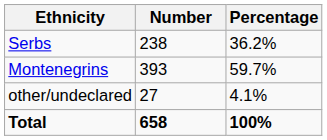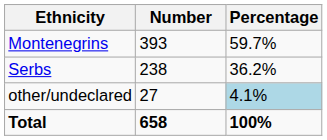 <table class="wikitable">
 <tr>
 <th width="100px">Ethnicity</th>
 <th width="80px">Number</th>
 <th width="80px">Percentage</th>
 </tr>
 <tr>
+<td><a href='#'>Montenegrins</a></td>
+<td>393</td>
+<td>59.7%</td>
+</tr>
+<tr>
 <td><a href='#'>Serbs</a></td>
 <td>238</td>
 <td>36.2%</td>
 </tr>
 <tr>
-<td><a href='#'>Montenegrins</a></td>
-<td>393</td>
-<td>59.7%</td>
-</tr>
-<tr>
 <td>other/undeclared</td>
 <td>27</td>
-<td>4.1%</td>
+<td style="background: lightblue;">4.1%</td>
 </tr>
 <tr>
 <td><strong>Total</strong></td>
 <td><strong>658</strong></td>
 <td><strong>100%</strong></td>
 </tr>
 </table>
